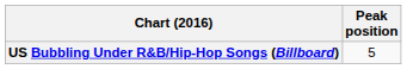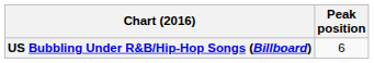 <table class="wikitable sortable plainrowheaders" style="text-align:center">
 <tr>
 <th scope="col">Chart (2016)</th>
 <th scope="col">Peak<br>position</th>
 </tr>
 <tr>
 <th scope="row">US <a href='#'>Bubbling Under R&B/Hip-Hop Songs</a> (<em><a href='#'>Billboard</a></em>)</th>
-<td>5</td>
+<td>6</td>
 </tr>
 </table>
